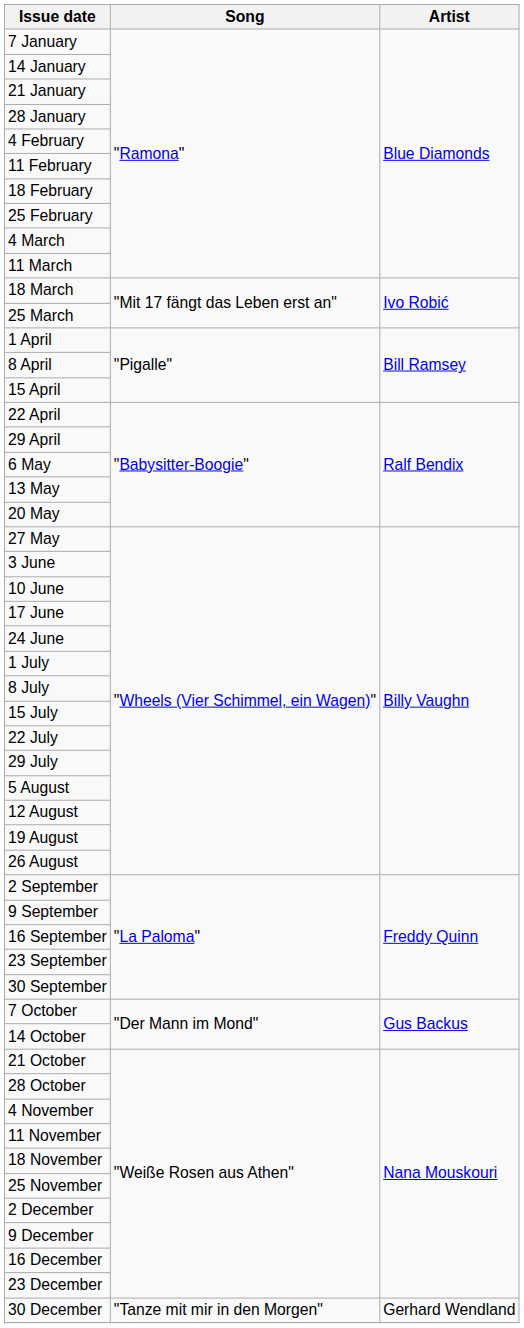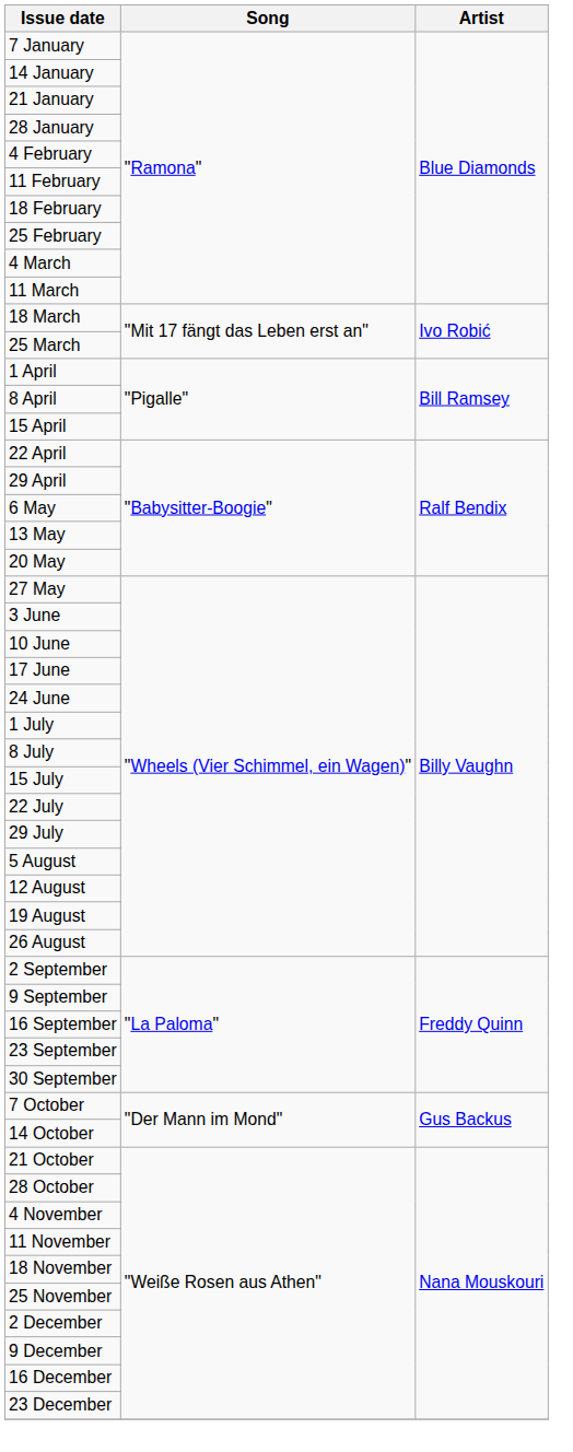 <table class="sortable wikitable">
 <tr>
 <th>Issue date</th>
 <th>Song</th>
 <th>Artist</th>
 </tr>
 <tr>
 <td>7 January</td>
 <td rowspan="10">"<a href='#'>Ramona</a>"</td>
 <td rowspan="10"><a href='#'>Blue Diamonds</a></td>
 </tr>
 <tr>
 <td>14 January</td>
 </tr>
 <tr>
 <td>21 January</td>
 </tr>
 <tr>
 <td>28 January</td>
 </tr>
 <tr>
 <td>4 February</td>
 </tr>
 <tr>
 <td>11 February</td>
 </tr>
 <tr>
 <td>18 February</td>
 </tr>
 <tr>
 <td>25 February</td>
 </tr>
 <tr>
 <td>4 March</td>
 </tr>
 <tr>
 <td>11 March</td>
 </tr>
 <tr>
 <td>18 March</td>
 <td rowspan="2">"Mit 17 fängt das Leben erst an"</td>
 <td rowspan="2"><a href='#'>Ivo Robić</a></td>
 </tr>
 <tr>
 <td>25 March</td>
 </tr>
 <tr>
 <td>1 April</td>
 <td rowspan="3">"Pigalle"</td>
 <td rowspan="3"><a href='#'>Bill Ramsey</a></td>
 </tr>
 <tr>
 <td>8 April</td>
 </tr>
 <tr>
 <td>15 April</td>
 </tr>
 <tr>
 <td>22 April</td>
 <td rowspan="5">"<a href='#'>Babysitter-Boogie</a>"</td>
 <td rowspan="5"><a href='#'>Ralf Bendix</a></td>
 </tr>
 <tr>
 <td>29 April</td>
 </tr>
 <tr>
 <td>6 May</td>
 </tr>
 <tr>
 <td>13 May</td>
 </tr>
 <tr>
 <td>20 May</td>
 </tr>
 <tr>
 <td>27 May</td>
 <td rowspan="14">"<a href='#'>Wheels (Vier Schimmel, ein Wagen)</a>"</td>
 <td rowspan="14"><a href='#'>Billy Vaughn</a></td>
 </tr>
 <tr>
 <td>3 June</td>
 </tr>
 <tr>
 <td>10 June</td>
 </tr>
 <tr>
 <td>17 June</td>
 </tr>
 <tr>
 <td>24 June</td>
 </tr>
 <tr>
 <td>1 July</td>
 </tr>
 <tr>
 <td>8 July</td>
 </tr>
 <tr>
 <td>15 July</td>
 </tr>
 <tr>
 <td>22 July</td>
 </tr>
 <tr>
 <td>29 July</td>
 </tr>
 <tr>
 <td>5 August</td>
 </tr>
 <tr>
 <td>12 August</td>
 </tr>
 <tr>
 <td>19 August</td>
 </tr>
 <tr>
 <td>26 August</td>
 </tr>
 <tr>
 <td>2 September</td>
 <td rowspan="5">"<a href='#'>La Paloma</a>"</td>
 <td rowspan="5"><a href='#'>Freddy Quinn</a></td>
 </tr>
 <tr>
 <td>9 September</td>
 </tr>
 <tr>
 <td>16 September</td>
 </tr>
 <tr>
 <td>23 September</td>
 </tr>
 <tr>
 <td>30 September</td>
 </tr>
 <tr>
 <td>7 October</td>
 <td rowspan="2">"Der Mann im Mond"</td>
 <td rowspan="2"><a href='#'>Gus Backus</a></td>
 </tr>
 <tr>
 <td>14 October</td>
 </tr>
 <tr>
 <td>21 October</td>
 <td rowspan="10">"Weiße Rosen aus Athen"</td>
 <td rowspan="10"><a href='#'>Nana Mouskouri</a></td>
 </tr>
 <tr>
 <td>28 October</td>
 </tr>
 <tr>
 <td>4 November</td>
 </tr>
 <tr>
 <td>11 November</td>
 </tr>
 <tr>
 <td>18 November</td>
 </tr>
 <tr>
 <td>25 November</td>
 </tr>
 <tr>
 <td>2 December</td>
 </tr>
 <tr>
 <td>9 December</td>
 </tr>
 <tr>
 <td>16 December</td>
 </tr>
 <tr>
 <td>23 December</td>
 </tr>
 <tr>
-<td>30 December</td>
-<td>"Tanze mit mir in den Morgen"</td>
-<td>Gerhard Wendland</td>
-</tr>
-<tr>
 </tr>
 </table>
